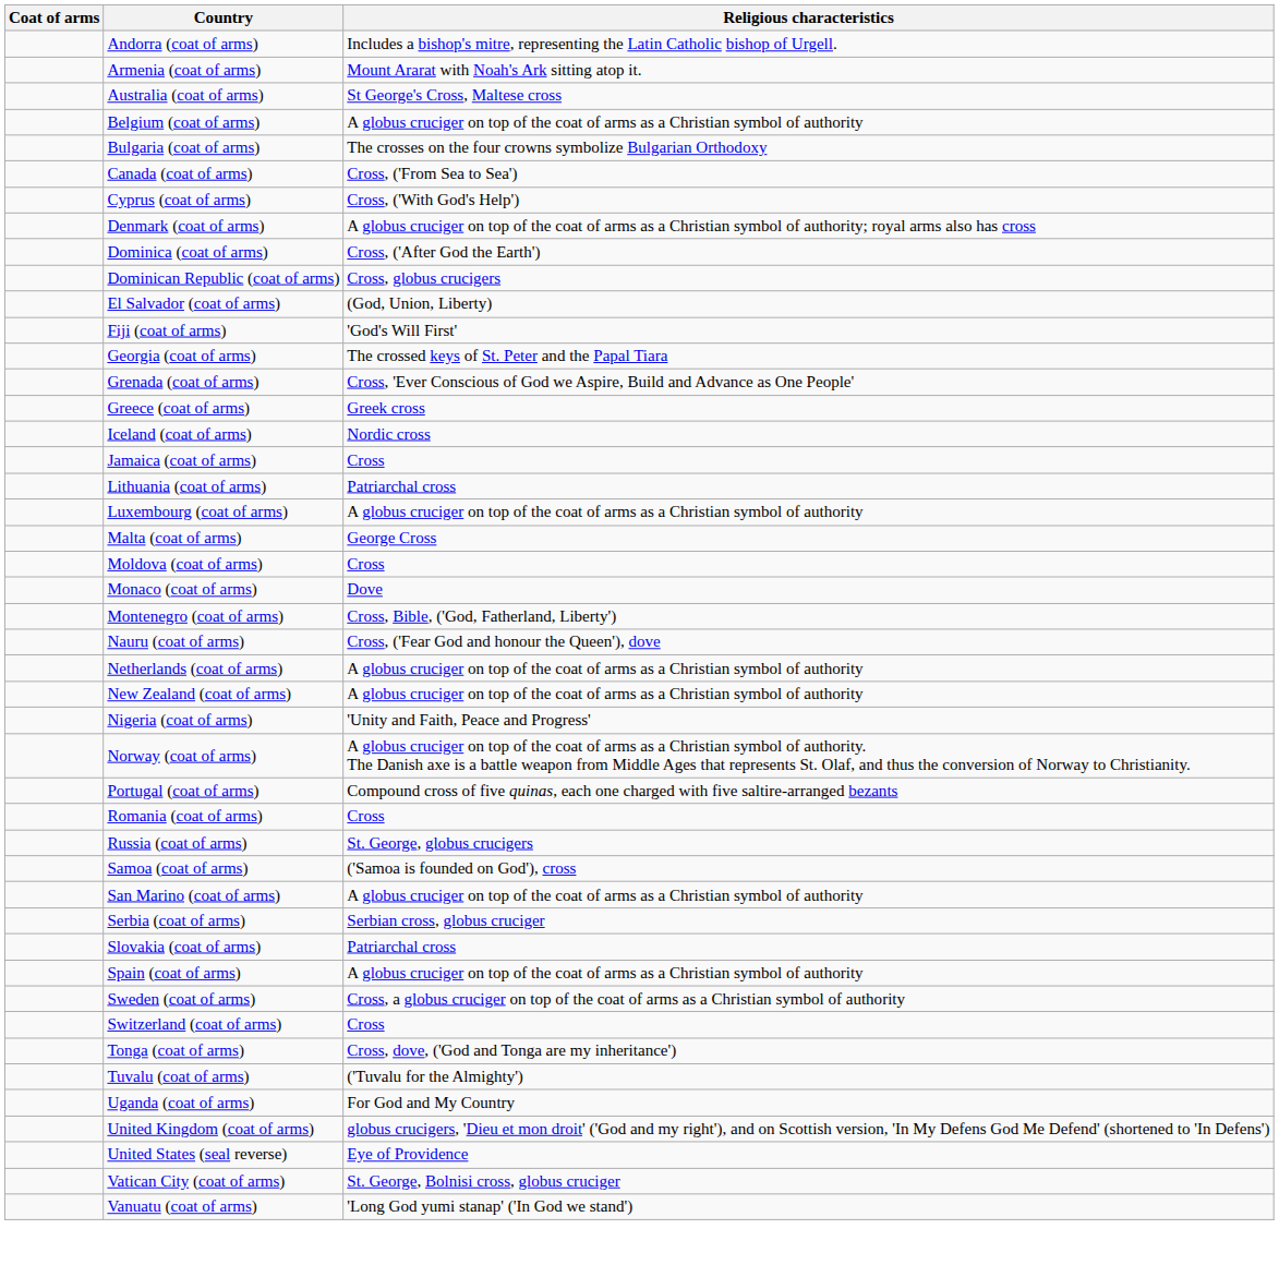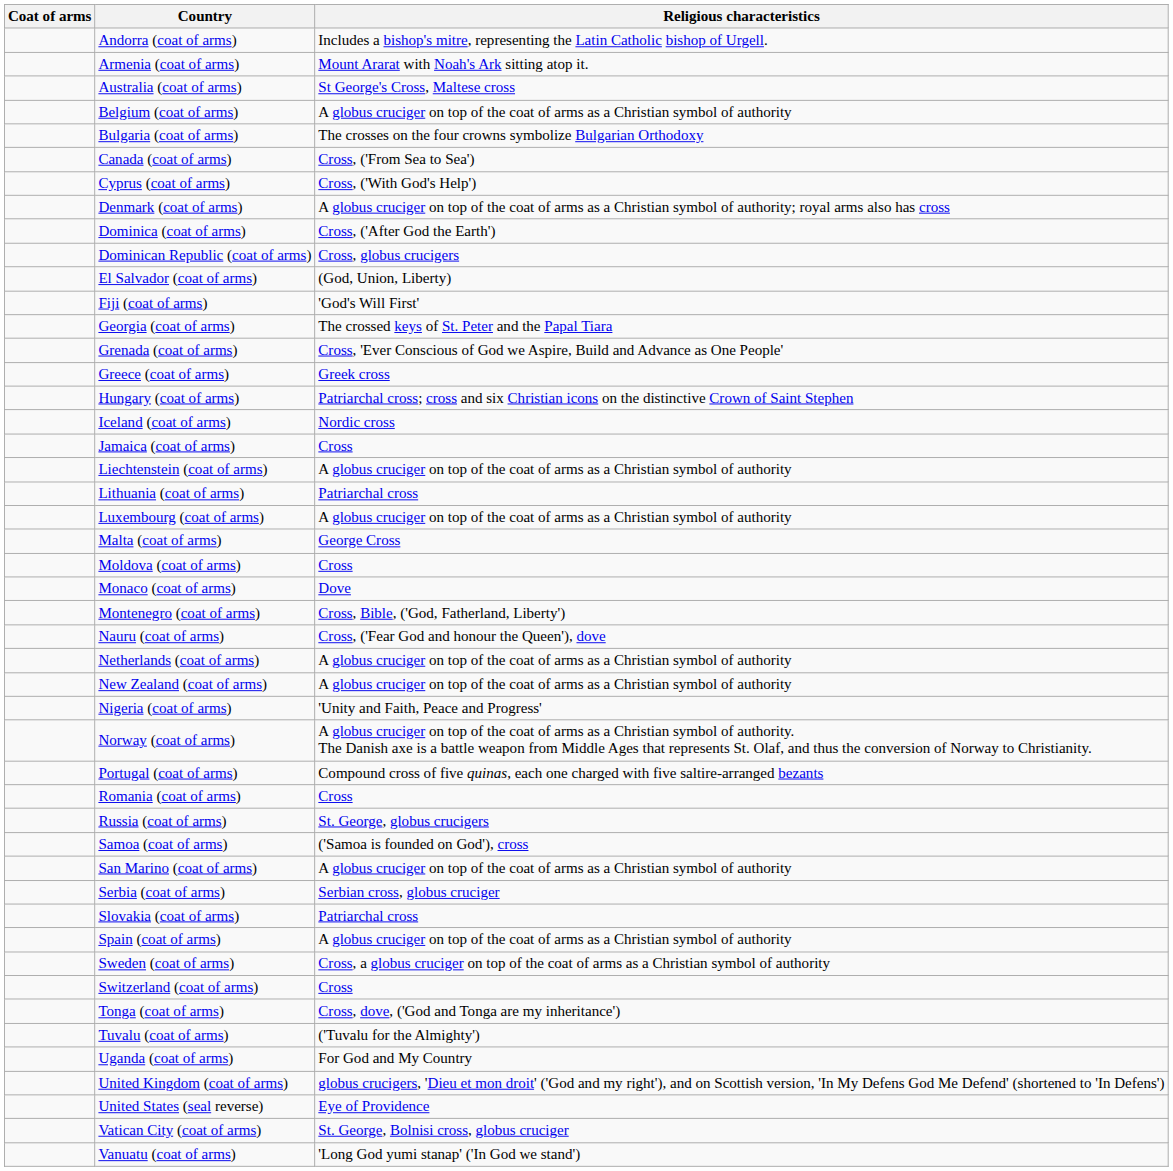 <table class="wikitable">
 <tr>
 <th><strong>Coat of arms</strong></th>
 <th><strong>Country</strong></th>
 <th><strong>Religious characteristics</strong></th>
 </tr>
 <tr>
 <td></td>
 <td><a href='#'>Andorra</a> (<a href='#'>coat of arms</a>)</td>
 <td>Includes a <a href='#'>bishop's mitre</a>, representing the <a href='#'>Latin Catholic</a> <a href='#'>bishop of Urgell</a>.</td>
 </tr>
 <tr>
 <td></td>
 <td><a href='#'>Armenia</a> (<a href='#'>coat of arms</a>)</td>
 <td><a href='#'>Mount Ararat</a> with <a href='#'>Noah's Ark</a> sitting atop it.</td>
 </tr>
 <tr>
 <td></td>
 <td><a href='#'>Australia</a> (<a href='#'>coat of arms</a>)</td>
 <td><a href='#'>St George's Cross</a>, <a href='#'>Maltese cross</a></td>
 </tr>
 <tr>
 <td></td>
 <td><a href='#'>Belgium</a> (<a href='#'>coat of arms</a>)</td>
 <td>A <a href='#'>globus cruciger</a> on top of the coat of arms as a Christian symbol of authority</td>
 </tr>
 <tr>
 <td></td>
 <td><a href='#'>Bulgaria</a> (<a href='#'>coat of arms</a>)</td>
 <td>The crosses on the four crowns symbolize <a href='#'>Bulgarian Orthodoxy</a></td>
 </tr>
 <tr>
 <td></td>
 <td><a href='#'>Canada</a> (<a href='#'>coat of arms</a>)</td>
 <td><a href='#'>Cross</a>,  ('From Sea to Sea')</td>
 </tr>
 <tr>
 <td></td>
 <td><a href='#'>Cyprus</a> (<a href='#'>coat of arms</a>)</td>
 <td><a href='#'>Cross</a>,  ('With God's Help')</td>
 </tr>
 <tr>
 <td></td>
 <td><a href='#'>Denmark</a> (<a href='#'>coat of arms</a>)</td>
 <td>A <a href='#'>globus cruciger</a> on top of the coat of arms as a Christian symbol of authority; royal arms also has <a href='#'>cross</a></td>
 </tr>
 <tr>
 <td></td>
 <td><a href='#'>Dominica</a> (<a href='#'>coat of arms</a>)</td>
 <td><a href='#'>Cross</a>,  ('After God the Earth')</td>
 </tr>
 <tr>
 <td></td>
 <td><a href='#'>Dominican Republic</a> (<a href='#'>coat of arms</a>)</td>
 <td><a href='#'>Cross</a>, <a href='#'>globus crucigers</a></td>
 </tr>
 <tr>
 <td></td>
 <td><a href='#'>El Salvador</a> (<a href='#'>coat of arms</a>)</td>
 <td> (God, Union, Liberty)</td>
 </tr>
 <tr>
 <td></td>
 <td><a href='#'>Fiji</a> (<a href='#'>coat of arms</a>)</td>
 <td>'God's Will First'</td>
 </tr>
 <tr>
 <td></td>
 <td><a href='#'>Georgia</a> (<a href='#'>coat of arms</a>)</td>
 <td>The crossed <a href='#'>keys</a> of <a href='#'>St. Peter</a> and the <a href='#'>Papal Tiara</a></td>
 </tr>
 <tr>
 <td></td>
 <td><a href='#'>Grenada</a> (<a href='#'>coat of arms</a>)</td>
 <td><a href='#'>Cross</a>, 'Ever Conscious of God we Aspire, Build and Advance as One People'</td>
 </tr>
 <tr>
 <td></td>
 <td><a href='#'>Greece</a> (<a href='#'>coat of arms</a>)</td>
 <td><a href='#'>Greek cross</a></td>
 </tr>
 <tr>
 <td></td>
+<td><a href='#'>Hungary</a> (<a href='#'>coat of arms</a>)</td>
+<td><a href='#'>Patriarchal cross</a>; <a href='#'>cross</a> and six <a href='#'>Christian icons</a> on the distinctive <a href='#'>Crown of Saint Stephen</a></td>
+</tr>
+<tr>
+<td></td>
 <td><a href='#'>Iceland</a> (<a href='#'>coat of arms</a>)</td>
 <td><a href='#'>Nordic cross</a></td>
 </tr>
 <tr>
 <td></td>
 <td><a href='#'>Jamaica</a> (<a href='#'>coat of arms</a>)</td>
 <td><a href='#'>Cross</a></td>
+</tr>
+<tr>
+<td></td>
+<td><a href='#'>Liechtenstein</a> (<a href='#'>coat of arms</a>)</td>
+<td>A <a href='#'>globus cruciger</a> on top of the coat of arms as a Christian symbol of authority</td>
 </tr>
 <tr>
 <td></td>
 <td><a href='#'>Lithuania</a> (<a href='#'>coat of arms</a>)</td>
 <td><a href='#'>Patriarchal cross</a></td>
 </tr>
 <tr>
 <td></td>
 <td><a href='#'>Luxembourg</a> (<a href='#'>coat of arms</a>)</td>
 <td>A <a href='#'>globus cruciger</a> on top of the coat of arms as a Christian symbol of authority</td>
 </tr>
 <tr>
 <td></td>
 <td><a href='#'>Malta</a> (<a href='#'>coat of arms</a>)</td>
 <td><a href='#'>George Cross</a></td>
 </tr>
 <tr>
 <td></td>
 <td><a href='#'>Moldova</a> (<a href='#'>coat of arms</a>)</td>
 <td><a href='#'>Cross</a></td>
 </tr>
 <tr>
 <td></td>
 <td><a href='#'>Monaco</a> (<a href='#'>coat of arms</a>)</td>
 <td><a href='#'>Dove</a></td>
 </tr>
 <tr>
 <td></td>
 <td><a href='#'>Montenegro</a> (<a href='#'>coat of arms</a>)</td>
 <td><a href='#'>Cross</a>, <a href='#'>Bible</a>,  ('God, Fatherland, Liberty')</td>
 </tr>
 <tr>
 <td></td>
 <td><a href='#'>Nauru</a> (<a href='#'>coat of arms</a>)</td>
 <td><a href='#'>Cross</a>,  ('Fear God and honour the Queen'), <a href='#'>dove</a></td>
 </tr>
 <tr>
 <td></td>
 <td><a href='#'>Netherlands</a> (<a href='#'>coat of arms</a>)</td>
 <td>A <a href='#'>globus cruciger</a> on top of the coat of arms as a Christian symbol of authority</td>
 </tr>
 <tr>
 <td></td>
 <td><a href='#'>New Zealand</a> (<a href='#'>coat of arms</a>)</td>
 <td>A <a href='#'>globus cruciger</a> on top of the coat of arms as a Christian symbol of authority</td>
 </tr>
 <tr>
 <td></td>
 <td><a href='#'>Nigeria</a> (<a href='#'>coat of arms</a>)</td>
 <td>'Unity and Faith, Peace and Progress'</td>
 </tr>
 <tr>
 <td></td>
 <td><a href='#'>Norway</a> (<a href='#'>coat of arms</a>)</td>
 <td>A <a href='#'>globus cruciger</a> on top of the coat of arms as a Christian symbol of authority.<br>The Danish axe is a battle weapon from Middle Ages that represents St. Olaf, and thus the conversion of Norway to Christianity.</td>
 </tr>
 <tr>
 <td></td>
 <td><a href='#'>Portugal</a> (<a href='#'>coat of arms</a>)</td>
 <td>Compound cross of five <em>quinas</em>, each one charged with five saltire-arranged <a href='#'>bezants</a></td>
 </tr>
 <tr>
 <td></td>
 <td><a href='#'>Romania</a> (<a href='#'>coat of arms</a>)</td>
 <td><a href='#'>Cross</a></td>
 </tr>
 <tr>
 <td></td>
 <td><a href='#'>Russia</a> (<a href='#'>coat of arms</a>)</td>
 <td><a href='#'>St. George</a>, <a href='#'>globus crucigers</a></td>
 </tr>
 <tr>
 <td></td>
 <td><a href='#'>Samoa</a> (<a href='#'>coat of arms</a>)</td>
 <td> ('Samoa is founded on God'), <a href='#'>cross</a></td>
 </tr>
 <tr>
 <td></td>
 <td><a href='#'>San Marino</a> (<a href='#'>coat of arms</a>)</td>
 <td>A <a href='#'>globus cruciger</a> on top of the coat of arms as a Christian symbol of authority</td>
 </tr>
 <tr>
 <td></td>
 <td><a href='#'>Serbia</a> (<a href='#'>coat of arms</a>)</td>
 <td><a href='#'>Serbian cross</a>, <a href='#'>globus cruciger</a></td>
 </tr>
 <tr>
 <td></td>
 <td><a href='#'>Slovakia</a> (<a href='#'>coat of arms</a>)</td>
 <td><a href='#'>Patriarchal cross</a></td>
 </tr>
 <tr>
 <td></td>
 <td><a href='#'>Spain</a> (<a href='#'>coat of arms</a>)</td>
 <td>A <a href='#'>globus cruciger</a> on top of the coat of arms as a Christian symbol of authority</td>
 </tr>
 <tr>
 <td></td>
 <td><a href='#'>Sweden</a> (<a href='#'>coat of arms</a>)</td>
 <td><a href='#'>Cross</a>, a <a href='#'>globus cruciger</a> on top of the coat of arms as a Christian symbol of authority</td>
 </tr>
 <tr>
 <td></td>
 <td><a href='#'>Switzerland</a> (<a href='#'>coat of arms</a>)</td>
 <td><a href='#'>Cross</a></td>
 </tr>
 <tr>
 <td></td>
 <td><a href='#'>Tonga</a> (<a href='#'>coat of arms</a>)</td>
 <td><a href='#'>Cross</a>, <a href='#'>dove</a>,  ('God and Tonga are my inheritance')</td>
 </tr>
 <tr>
 <td></td>
 <td><a href='#'>Tuvalu</a> (<a href='#'>coat of arms</a>)</td>
 <td> ('Tuvalu for the Almighty')</td>
 </tr>
 <tr>
 <td></td>
 <td><a href='#'>Uganda</a> (<a href='#'>coat of arms</a>)</td>
 <td>For God and My Country</td>
 </tr>
 <tr>
 <td></td>
 <td><a href='#'>United Kingdom</a> (<a href='#'>coat of arms</a>)</td>
 <td><a href='#'>globus crucigers</a>, '<a href='#'>Dieu et mon droit</a>' ('God and my right'), and on Scottish version, 'In My Defens God Me Defend' (shortened to 'In Defens')</td>
 </tr>
 <tr>
 <td></td>
 <td><a href='#'>United States</a> (<a href='#'>seal</a> reverse)</td>
 <td><a href='#'>Eye of Providence</a></td>
 </tr>
 <tr>
 <td></td>
 <td><a href='#'>Vatican City</a> (<a href='#'>coat of arms</a>)</td>
 <td><a href='#'>St. George</a>, <a href='#'>Bolnisi cross</a>, <a href='#'>globus cruciger</a></td>
 </tr>
 <tr>
 <td></td>
 <td><a href='#'>Vanuatu</a> (<a href='#'>coat of arms</a>)</td>
 <td>'Long God yumi stanap' ('In God we stand')</td>
 </tr>
 </table>
